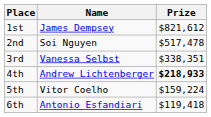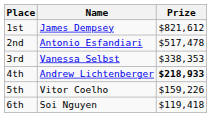 <table class="wikitable">
 <tr>
 <th>Place</th>
 <th>Name</th>
 <th>Prize</th>
 </tr>
 <tr>
 <td>1st</td>
 <td> <a href='#'>James Dempsey</a></td>
 <td>$821,612</td>
 </tr>
 <tr>
 <td>2nd</td>
-<td> Soi Nguyen</td>
+<td> <a href='#'>Antonio Esfandiari</a></td>
 <td>$517,478</td>
 </tr>
 <tr>
 <td>3rd</td>
 <td> <a href='#'>Vanessa Selbst</a></td>
-<td>$338,351</td>
+<td>$338,353</td>
 </tr>
 <tr>
 <td>4th</td>
 <td> <a href='#'>Andrew Lichtenberger</a></td>
 <td><strong>$218,933</strong></td>
 </tr>
 <tr>
 <td>5th</td>
 <td> Vitor Coelho</td>
-<td>$159,224</td>
+<td>$159,226</td>
 </tr>
 <tr>
 <td>6th</td>
-<td> <a href='#'>Antonio Esfandiari</a></td>
+<td> Soi Nguyen</td>
 <td>$119,418</td>
 </tr>
 </table>
